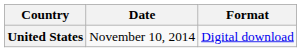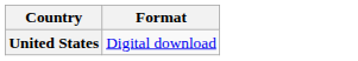 <table class="wikitable plainrowheaders">
 <tr>
 <th scope="col">Country</th>
-<th scope="col">Date</th>
 <th scope="col">Format</th>
 </tr>
 <tr>
 <th scope="row">United States</th>
-<td>November 10, 2014</td>
 <td><a href='#'>Digital download</a></td>
 </tr>
 </table>
